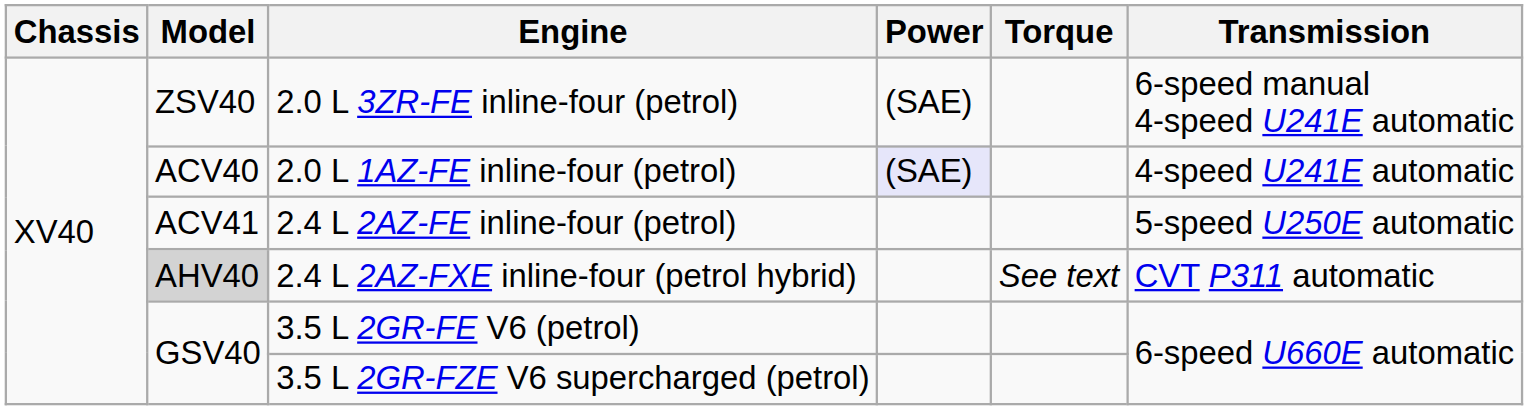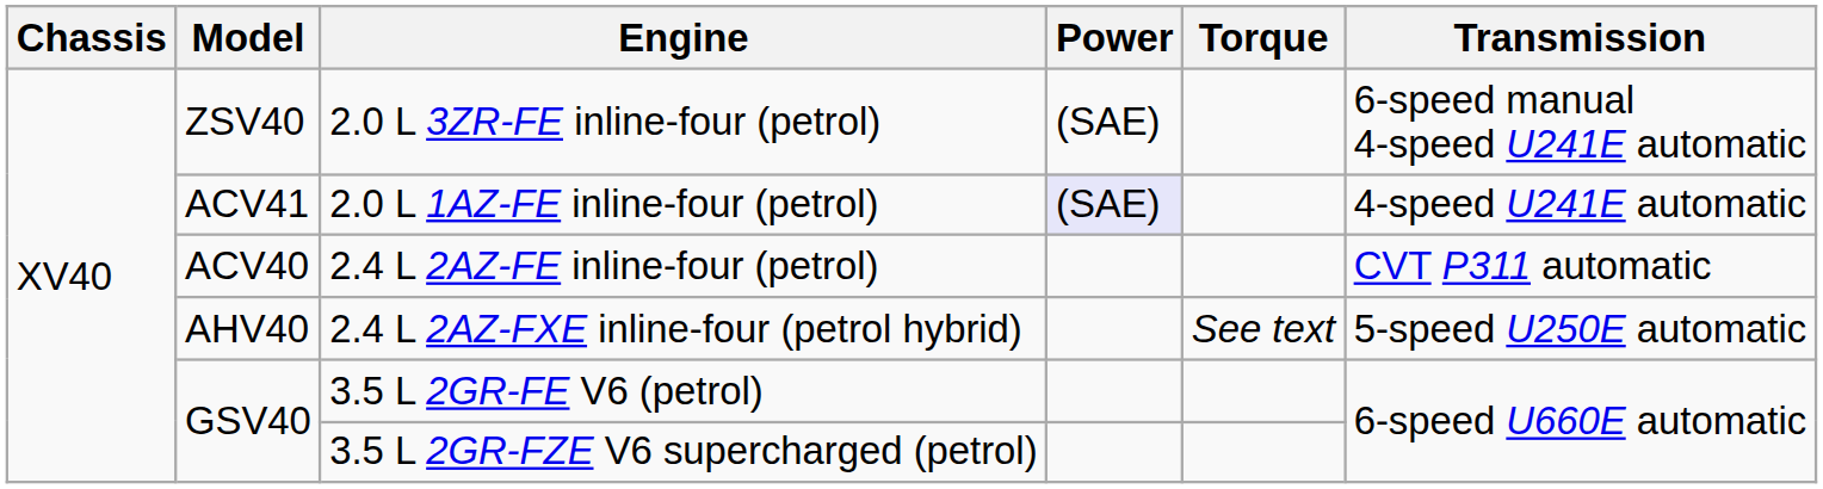 <table class="wikitable" style="font-size:90%;margin:1em auto">
 <tr>
 <th>Chassis</th>
 <th>Model</th>
 <th>Engine</th>
 <th>Power</th>
 <th>Torque</th>
 <th>Transmission</th>
 </tr>
 <tr>
 <td rowspan = "6">XV40</td>
 <td>ZSV40</td>
 <td>2.0 L <em><a href='#'>3ZR-FE</a></em> inline-four (petrol)</td>
 <td> (SAE)</td>
 <td></td>
 <td>6-speed manual<br>4-speed <em><a href='#'>U241E</a></em> automatic</td>
 </tr>
 <tr>
-<td>ACV40</td>
+<td>ACV41</td>
 <td>2.0 L <em><a href='#'>1AZ-FE</a></em> inline-four (petrol)</td>
 <td style="background: lavender;"> (SAE)<br></td>
 <td></td>
 <td>4-speed <em><a href='#'>U241E</a></em> automatic</td>
 </tr>
 <tr>
-<td>ACV41</td>
+<td>ACV40</td>
 <td>2.4 L <em><a href='#'>2AZ-FE</a></em> inline-four (petrol)</td>
 <td></td>
 <td></td>
-<td>5-speed <em><a href='#'>U250E</a></em> automatic</td>
+<td><a href='#'>CVT</a> <em><a href='#'>P311</a></em> automatic</td>
 </tr>
 <tr>
-<td style="background: lightgrey;">AHV40</td>
+<td>AHV40</td>
 <td>2.4 L <em><a href='#'>2AZ-FXE</a></em> inline-four (petrol hybrid)</td>
 <td></td>
 <td><em>See text</em></td>
-<td><a href='#'>CVT</a> <em><a href='#'>P311</a></em> automatic</td>
+<td>5-speed <em><a href='#'>U250E</a></em> automatic</td>
 </tr>
 <tr>
 <td rowspan = "2">GSV40</td>
 <td>3.5 L <em><a href='#'>2GR-FE</a></em> V6 (petrol)</td>
 <td></td>
 <td></td>
 <td rowspan = "2">6-speed <em><a href='#'>U660E</a></em> automatic</td>
 </tr>
 <tr>
 <td>3.5 L <em><a href='#'>2GR-FZE</a></em> V6 supercharged (petrol)</td>
 <td></td>
 <td></td>
 </tr>
 </table>
